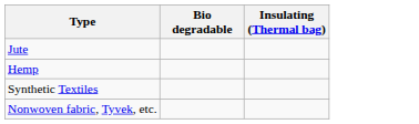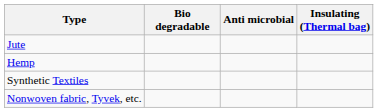 <table class="wikitable">
 <tr>
 <th>Type</th>
 <th style=width:100px;>Bio degradable</th>
+<th style=width:100px;>Anti microbial</th>
 <th style=width:100px;>Insulating (<a href='#'>Thermal bag</a>)</th>
 </tr>
 <tr>
 <td><a href='#'>Jute</a></td>
+<td></td>
 <td></td>
 <td></td>
 </tr>
 <tr>
 <td><a href='#'>Hemp</a></td>
 <td></td>
 <td></td>
+<td></td>
 </tr>
 <tr>
 <td>Synthetic <a href='#'>Textiles</a></td>
+<td></td>
 <td></td>
 <td></td>
 </tr>
 <tr>
 <td><a href='#'>Nonwoven fabric</a>, <a href='#'>Tyvek</a>, etc.</td>
 <td></td>
 <td></td>
+<td></td>
 </tr>
 </table>
